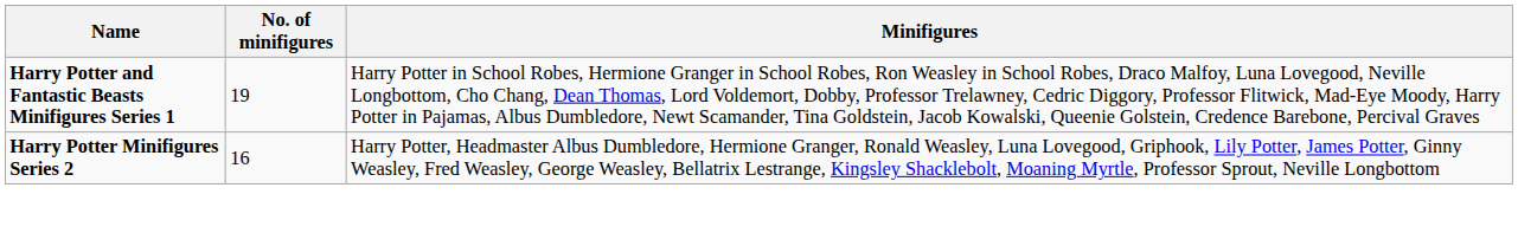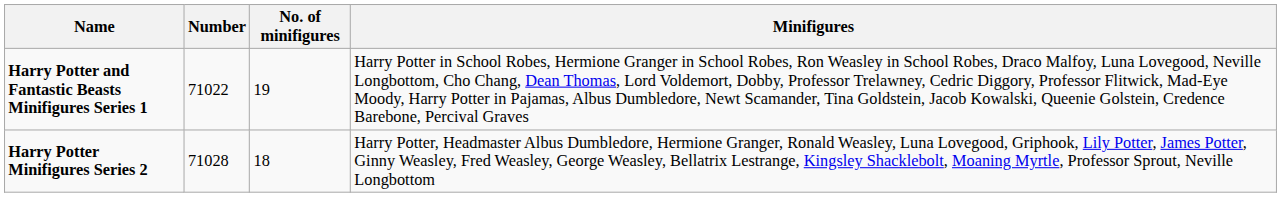 <table class="wikitable">
 <tr>
 <th>Name</th>
+<th>Number</th>
 <th>No. of minifigures</th>
 <th>Minifigures</th>
 </tr>
 <tr>
 <td><strong>Harry Potter and Fantastic Beasts Minifigures Series 1</strong></td>
+<td>71022</td>
 <td>19</td>
 <td>Harry Potter in School Robes, Hermione Granger in School Robes, Ron Weasley in School Robes, Draco Malfoy, Luna Lovegood, Neville Longbottom, Cho Chang, <a href='#'>Dean Thomas</a>, Lord Voldemort, Dobby, Professor Trelawney, Cedric Diggory, Professor Flitwick, Mad-Eye Moody, Harry Potter in Pajamas, Albus Dumbledore, Newt Scamander, Tina Goldstein, Jacob Kowalski, Queenie Golstein, Credence Barebone, Percival Graves</td>
 </tr>
 <tr>
 <td><strong>Harry Potter Minifigures Series 2</strong></td>
-<td>16</td>
+<td>71028</td>
+<td>18</td>
 <td>Harry Potter, Headmaster Albus Dumbledore, Hermione Granger, Ronald Weasley, Luna Lovegood, Griphook, <a href='#'>Lily Potter</a>, <a href='#'>James Potter</a>, Ginny Weasley, Fred Weasley, George Weasley, Bellatrix Lestrange, <a href='#'>Kingsley Shacklebolt</a>, <a href='#'>Moaning Myrtle</a>, Professor Sprout, Neville Longbottom</td>
 </tr>
 </table>
